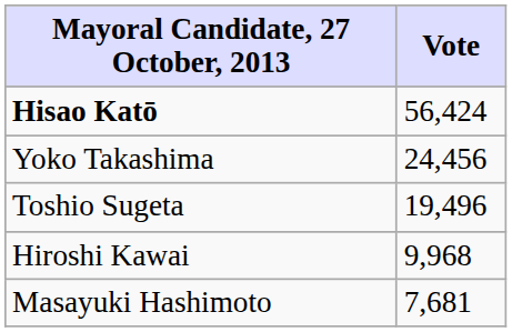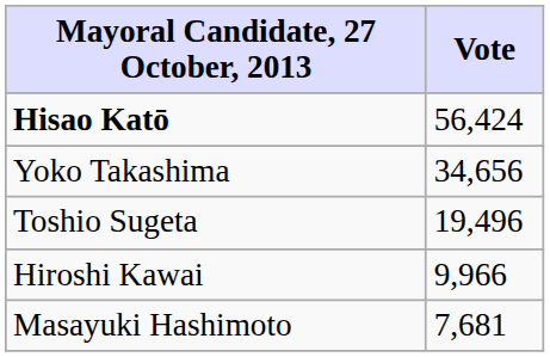 <table class="wikitable">
 <tr>
 <th style="background:#ddf; width:200px;">Mayoral Candidate, 27 October, 2013</th>
 <th style="background:#ddf; width:50px;">Vote</th>
 </tr>
 <tr>
 <td><strong>Hisao Katō</strong></td>
 <td>56,424</td>
 </tr>
 <tr>
 <td>Yoko Takashima</td>
-<td>24,456</td>
+<td>34,656</td>
 </tr>
 <tr>
 <td>Toshio Sugeta</td>
 <td>19,496</td>
 </tr>
 <tr>
 <td>Hiroshi Kawai</td>
-<td>9,968</td>
+<td>9,966</td>
 </tr>
 <tr>
 <td>Masayuki Hashimoto</td>
 <td>7,681</td>
 </tr>
 </table>
